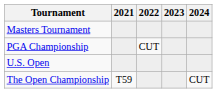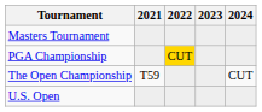 <table class="wikitable" style="font-size:95%;text-align:center;">
 <tr>
 <th>Tournament</th>
 <th>2021</th>
 <th>2022</th>
 <th>2023</th>
 <th>2024</th>
 </tr>
 <tr>
 <td align=left><a href='#'>Masters Tournament</a></td>
 <td style="background:#eeeeee;"></td>
 <td style="background:#eeeeee;"></td>
 <td style="background:#eeeeee;"></td>
 <td style="background:#eeeeee;"></td>
 </tr>
 <tr>
 <td align=left><a href='#'>PGA Championship</a></td>
 <td style="background:#eeeeee;"></td>
-<td>CUT</td>
-<td style="background:#eeeeee;"></td>
-<td style="background:#eeeeee;"></td>
-</tr>
-<tr>
-<td align=left><a href='#'>U.S. Open</a></td>
-<td style="background:#eeeeee;"></td>
-<td style="background:#eeeeee;"></td>
+<td style="background: gold;">CUT</td>
 <td style="background:#eeeeee;"></td>
 <td style="background:#eeeeee;"></td>
 </tr>
 <tr>
 <td align=left><a href='#'>The Open Championship</a></td>
 <td>T59</td>
 <td style="background:#eeeeee;"></td>
 <td style="background:#eeeeee;"></td>
 <td>CUT</td>
 </tr>
+<tr>
+<td align=left><a href='#'>U.S. Open</a></td>
+<td style="background:#eeeeee;"></td>
+<td style="background:#eeeeee;"></td>
+<td style="background:#eeeeee;"></td>
+<td style="background:#eeeeee;"></td>
+</tr>
 </table>
